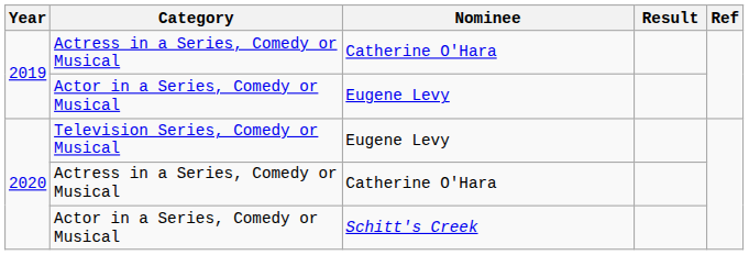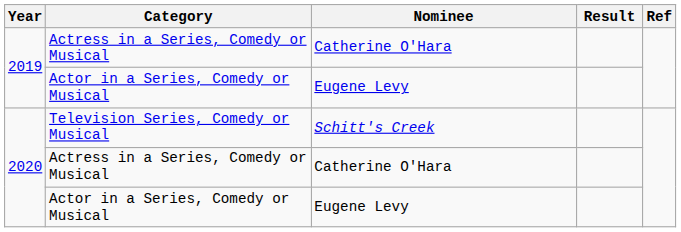 <table class="wikitable">
 <tr>
 <th width="3%">Year</th>
 <th width="40%">Category</th>
 <th width="40%">Nominee</th>
 <th width="10%">Result</th>
 <th width="2%">Ref</th>
 </tr>
 <tr>
 <td rowspan="2"><a href='#'>2019</a></td>
 <td><a href='#'>Actress in a Series, Comedy or Musical</a></td>
 <td><a href='#'>Catherine O'Hara</a></td>
 <td></td>
 <td rowspan="2"></td>
 </tr>
 <tr>
 <td><a href='#'>Actor in a Series, Comedy or Musical</a></td>
 <td><a href='#'>Eugene Levy</a></td>
 <td></td>
 </tr>
 <tr>
 <td rowspan="3"><a href='#'>2020</a></td>
 <td><a href='#'>Television Series, Comedy or Musical</a></td>
-<td>Eugene Levy</td>
+<td><em><a href='#'>Schitt's Creek</a></em></td>
 <td></td>
 <td rowspan="3"></td>
 </tr>
 <tr>
 <td>Actress in a Series, Comedy or Musical</td>
 <td>Catherine O'Hara</td>
 <td></td>
 </tr>
 <tr>
 <td>Actor in a Series, Comedy or Musical</td>
-<td><em><a href='#'>Schitt's Creek</a></em></td>
+<td>Eugene Levy</td>
 <td></td>
 </tr>
 </table>
